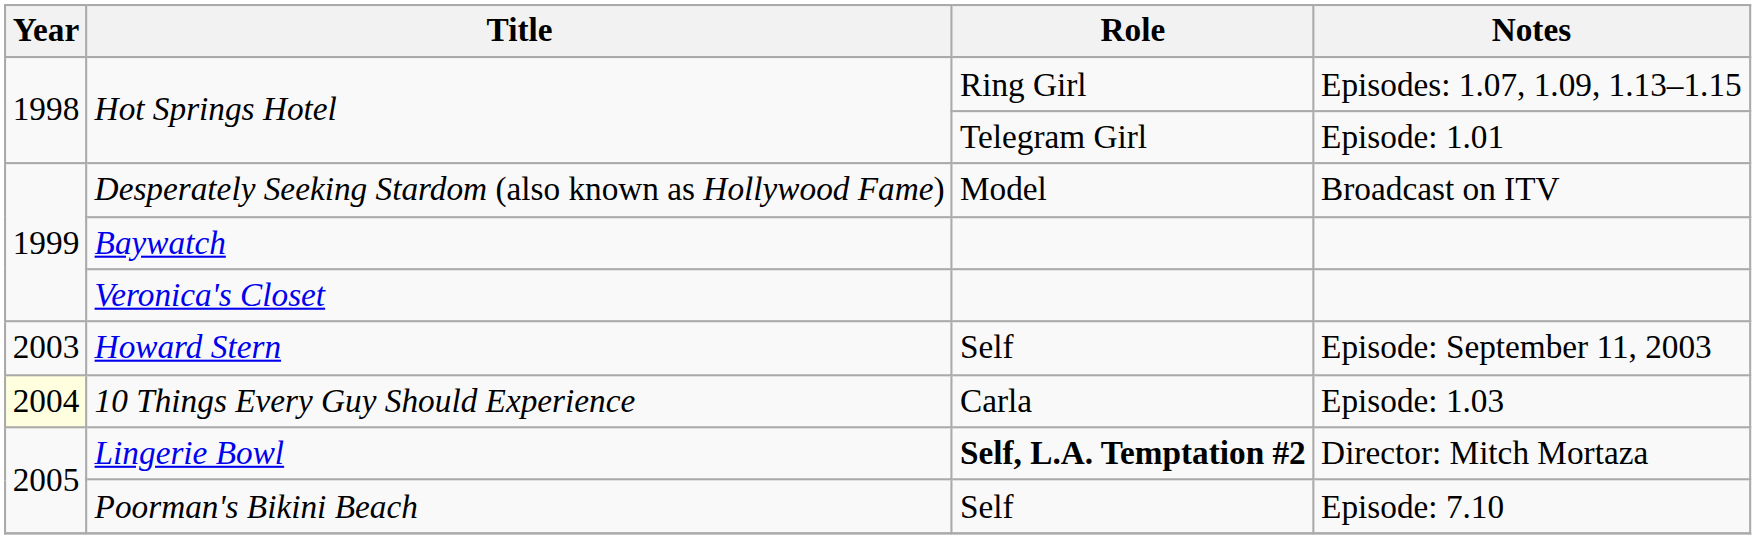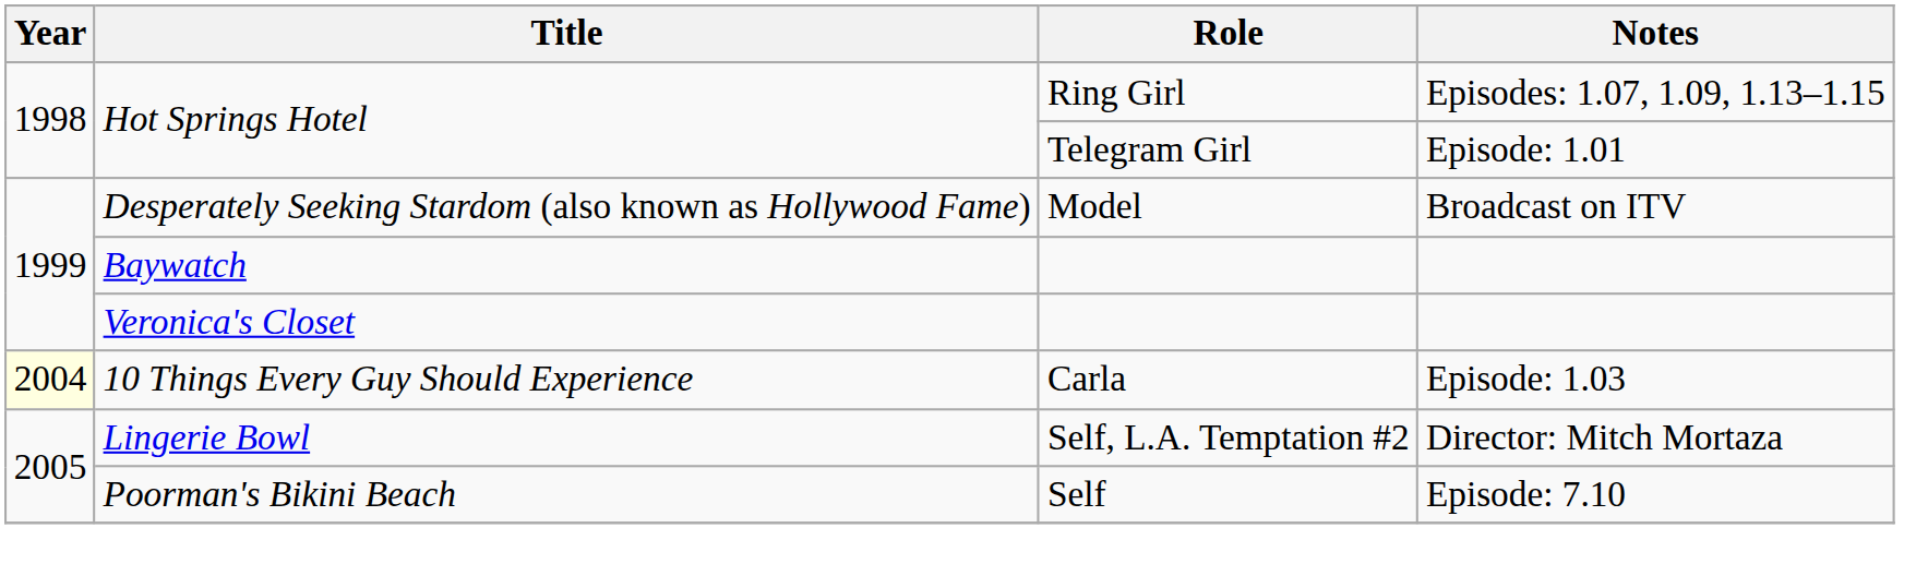 <table class="wikitable">
 <tr>
 <th>Year</th>
 <th>Title</th>
 <th>Role</th>
 <th>Notes</th>
 </tr>
 <tr>
 <td rowspan="2">1998</td>
 <td rowspan="2"><em>Hot Springs Hotel</em></td>
 <td>Ring Girl</td>
 <td>Episodes: 1.07, 1.09, 1.13–1.15</td>
 </tr>
 <tr>
 <td>Telegram Girl</td>
 <td>Episode: 1.01</td>
 </tr>
 <tr>
 <td rowspan="3">1999</td>
 <td><em>Desperately Seeking Stardom</em> (also known as <em>Hollywood Fame</em>)</td>
 <td>Model</td>
 <td>Broadcast on ITV</td>
 </tr>
 <tr>
 <td><em><a href='#'>Baywatch</a></em></td>
 <td></td>
 <td></td>
 </tr>
 <tr>
 <td><em><a href='#'>Veronica's Closet</a></em></td>
 <td></td>
 <td></td>
 </tr>
 <tr>
-<td>2003</td>
-<td><em><a href='#'>Howard Stern</a></em></td>
-<td>Self</td>
-<td>Episode: September 11, 2003</td>
-</tr>
-<tr>
 <td style="background: lightyellow;">2004</td>
 <td><em>10 Things Every Guy Should Experience</em></td>
 <td>Carla</td>
 <td>Episode: 1.03</td>
 </tr>
 <tr>
 <td rowspan="2">2005</td>
 <td><em><a href='#'>Lingerie Bowl</a></em></td>
-<td><strong>Self, L.A. Temptation #2</strong></td>
+<td>Self, L.A. Temptation #2</td>
 <td>Director: Mitch Mortaza</td>
 </tr>
 <tr>
 <td><em>Poorman's Bikini Beach</em></td>
 <td>Self</td>
 <td>Episode: 7.10</td>
 </tr>
 <tr>
 </tr>
 </table>
